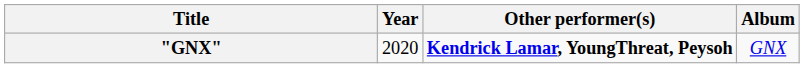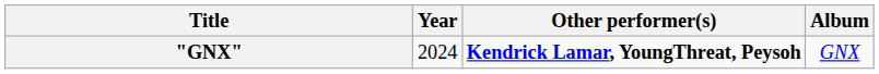 <table class="wikitable plainrowheaders" style="text-align:center;">
 <tr>
 <th scope="col" style="width:20em;">Title</th>
 <th scope="col">Year</th>
 <th scope="col">Other performer(s)</th>
 <th scope="col">Album</th>
 </tr>
 <tr>
 <th scope="row">"GNX"</th>
-<td>2020</td>
+<td>2024</td>
 <td><strong><a href='#'>Kendrick Lamar</a>, YoungThreat, Peysoh</strong></td>
 <td><em><a href='#'>GNX</a></em></td>
 </tr>
 </table>
